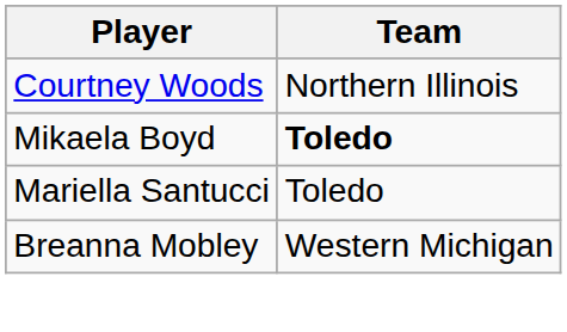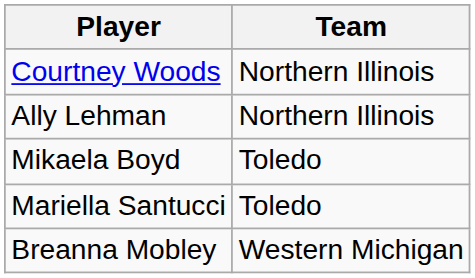 <table class="wikitable">
 <tr>
 <th>Player</th>
 <th>Team</th>
 </tr>
 <tr>
 <td><a href='#'>Courtney Woods</a></td>
 <td>Northern Illinois</td>
 </tr>
 <tr>
+<td>Ally Lehman</td>
+<td>Northern Illinois</td>
+</tr>
+<tr>
 <td>Mikaela Boyd</td>
-<td><strong>Toledo</strong></td>
+<td>Toledo</td>
 </tr>
 <tr>
 <td>Mariella Santucci</td>
 <td>Toledo</td>
 </tr>
 <tr>
 <td>Breanna Mobley</td>
 <td>Western Michigan</td>
 </tr>
 </table>
